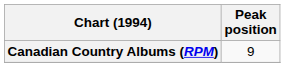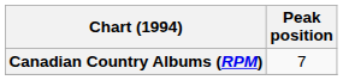 <table class="wikitable sortable plainrowheaders" style="text-align:center">
 <tr>
 <th scope="col">Chart (1994)</th>
 <th scope="col">Peak<br>position</th>
 </tr>
 <tr>
 <th scope="row">Canadian Country Albums (<em><a href='#'>RPM</a></em>)</th>
-<td>9</td>
+<td>7</td>
 </tr>
 <tr>
 </tr>
 <tr>
 </tr>
 </table>
